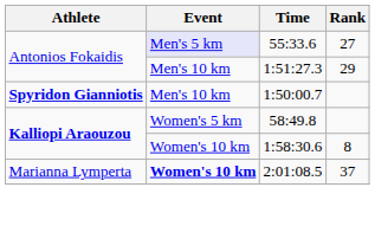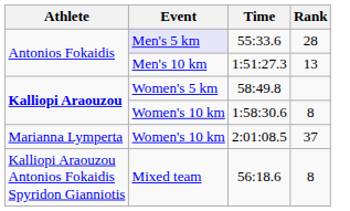 <table class="wikitable" style="font-size:90%;">
 <tr>
 <th>Athlete</th>
 <th>Event</th>
 <th>Time</th>
 <th>Rank</th>
 </tr>
 <tr align=center>
 <td align=left rowspan=2><a href='#'>Antonios Fokaidis</a></td>
 <td align=left style="background: lavender;"><a href='#'>Men's 5 km</a></td>
 <td>55:33.6</td>
-<td>27</td>
+<td>28</td>
 </tr>
 <tr align=center>
 <td align=left><a href='#'>Men's 10 km</a></td>
 <td>1:51:27.3</td>
-<td>29</td>
-</tr>
-<tr align=center>
-<td align=left><strong><a href='#'>Spyridon Gianniotis</a></strong></td>
-<td align=left><a href='#'>Men's 10 km</a></td>
-<td>1:50:00.7</td>
-<td></td>
+<td>13</td>
 </tr>
 <tr align=center>
 <td align=left rowspan=2><strong><a href='#'>Kalliopi Araouzou</a></strong></td>
 <td align=left><a href='#'>Women's 5 km</a></td>
 <td>58:49.8</td>
 <td></td>
 </tr>
 <tr align=center>
 <td align=left><a href='#'>Women's 10 km</a></td>
 <td>1:58:30.6</td>
 <td>8</td>
 </tr>
 <tr align=center>
 <td align=left><a href='#'>Marianna Lymperta</a></td>
-<td align=left><strong><a href='#'>Women's 10 km</a></strong></td>
+<td align=left><a href='#'>Women's 10 km</a></td>
 <td>2:01:08.5</td>
 <td>37</td>
 </tr>
+<tr align=center>
+<td align=left><a href='#'>Kalliopi Araouzou</a><br><a href='#'>Antonios Fokaidis</a><br><a href='#'>Spyridon Gianniotis</a></td>
+<td align=left><a href='#'>Mixed team</a></td>
+<td>56:18.6</td>
+<td>8</td>
+</tr>
 </table>
